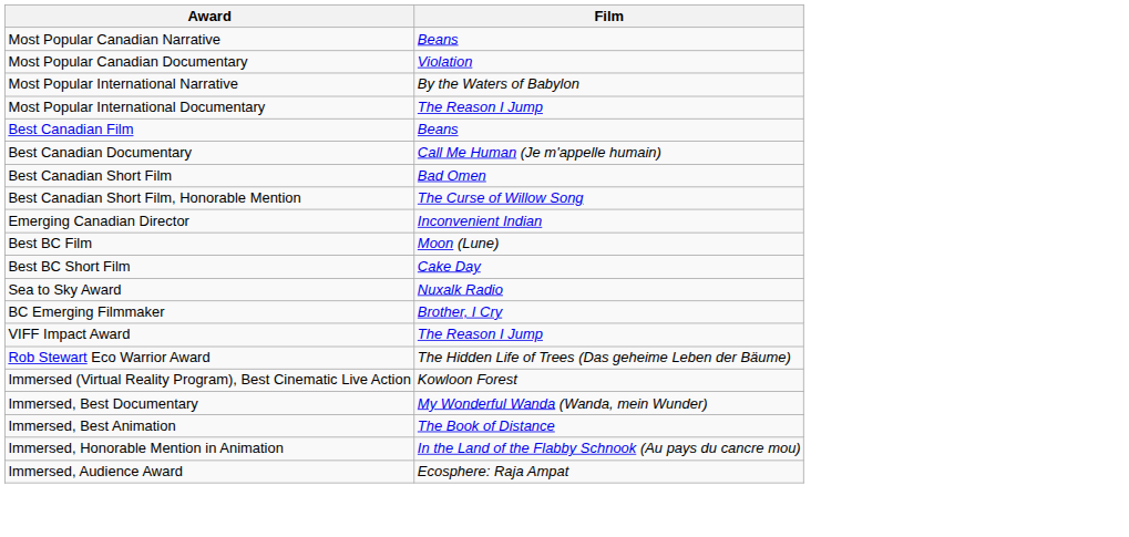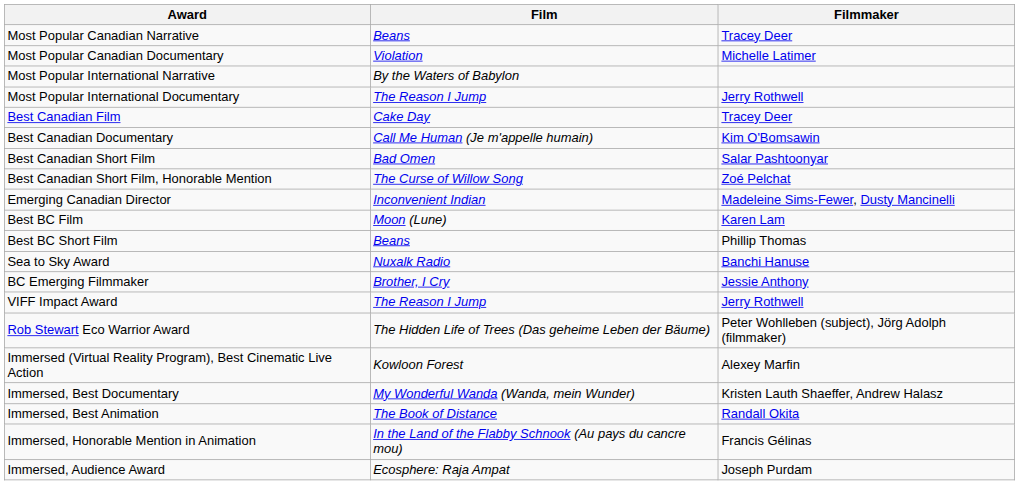 <table class="wikitable">
 <tr>
 <th>Award</th>
 <th>Film</th>
+<th>Filmmaker</th>
 </tr>
 <tr>
 <td>Most Popular Canadian Narrative</td>
 <td><em><a href='#'>Beans</a></em></td>
+<td><a href='#'>Tracey Deer</a></td>
 </tr>
 <tr>
 <td>Most Popular Canadian Documentary</td>
 <td><em><a href='#'>Violation</a></em></td>
+<td><a href='#'>Michelle Latimer</a></td>
 </tr>
 <tr>
 <td>Most Popular International Narrative</td>
 <td><em>By the Waters of Babylon</em></td>
+<td></td>
 </tr>
 <tr>
 <td>Most Popular International Documentary</td>
 <td><em><a href='#'>The Reason I Jump</a></em></td>
+<td><a href='#'>Jerry Rothwell</a></td>
 </tr>
 <tr>
 <td><a href='#'>Best Canadian Film</a></td>
-<td><em><a href='#'>Beans</a></em></td>
+<td><em><a href='#'>Cake Day</a></em></td>
+<td><a href='#'>Tracey Deer</a></td>
 </tr>
 <tr>
 <td>Best Canadian Documentary</td>
 <td><em><a href='#'>Call Me Human</a> (Je m'appelle humain)</em></td>
+<td><a href='#'>Kim O'Bomsawin</a></td>
 </tr>
 <tr>
 <td>Best Canadian Short Film</td>
 <td><em><a href='#'>Bad Omen</a></em></td>
+<td><a href='#'>Salar Pashtoonyar</a></td>
 </tr>
 <tr>
 <td>Best Canadian Short Film, Honorable Mention</td>
 <td><em><a href='#'>The Curse of Willow Song</a></em></td>
+<td><a href='#'>Zoé Pelchat</a></td>
 </tr>
 <tr>
 <td>Emerging Canadian Director</td>
 <td><em><a href='#'>Inconvenient Indian</a></em></td>
+<td><a href='#'>Madeleine Sims-Fewer</a>, <a href='#'>Dusty Mancinelli</a></td>
 </tr>
 <tr>
 <td>Best BC Film</td>
 <td><em><a href='#'>Moon</a> (Lune)</em></td>
+<td><a href='#'>Karen Lam</a></td>
 </tr>
 <tr>
 <td>Best BC Short Film</td>
-<td><em><a href='#'>Cake Day</a></em></td>
+<td><em><a href='#'>Beans</a></em></td>
+<td>Phillip Thomas</td>
 </tr>
 <tr>
 <td>Sea to Sky Award</td>
 <td><em><a href='#'>Nuxalk Radio</a></em></td>
+<td><a href='#'>Banchi Hanuse</a></td>
 </tr>
 <tr>
 <td>BC Emerging Filmmaker</td>
 <td><em><a href='#'>Brother, I Cry</a></em></td>
+<td><a href='#'>Jessie Anthony</a></td>
 </tr>
 <tr>
 <td>VIFF Impact Award</td>
 <td><em><a href='#'>The Reason I Jump</a></em></td>
+<td><a href='#'>Jerry Rothwell</a></td>
 </tr>
 <tr>
 <td><a href='#'>Rob Stewart</a> Eco Warrior Award</td>
 <td><em>The Hidden Life of Trees (Das geheime Leben der Bäume)</em></td>
+<td>Peter Wohlleben (subject), Jörg Adolph (filmmaker)</td>
 </tr>
 <tr>
 <td>Immersed (Virtual Reality Program), Best Cinematic Live Action</td>
 <td><em>Kowloon Forest</em></td>
+<td>Alexey Marfin</td>
 </tr>
 <tr>
 <td>Immersed, Best Documentary</td>
 <td><em><a href='#'>My Wonderful Wanda</a> (Wanda, mein Wunder)</em></td>
+<td>Kristen Lauth Shaeffer, Andrew Halasz</td>
 </tr>
 <tr>
 <td>Immersed, Best Animation</td>
 <td><em><a href='#'>The Book of Distance</a></em></td>
+<td><a href='#'>Randall Okita</a></td>
 </tr>
 <tr>
 <td>Immersed, Honorable Mention in Animation</td>
 <td><em><a href='#'>In the Land of the Flabby Schnook</a> (Au pays du cancre mou)</em></td>
+<td>Francis Gélinas</td>
 </tr>
 <tr>
 <td>Immersed, Audience Award</td>
 <td><em>Ecosphere: Raja Ampat</em></td>
+<td>Joseph Purdam</td>
 </tr>
 </table>
